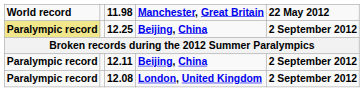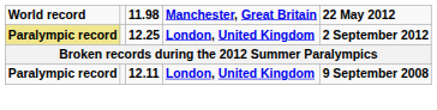 <table class="wikitable">
 <tr>
 <td><strong>World record</strong></td>
 <td></td>
 <td><strong>11.98</strong></td>
 <td><strong><a href='#'>Manchester</a>, <a href='#'>Great Britain</a></strong></td>
 <td><strong>22 May 2012</strong></td>
 </tr>
 <tr>
 <td style="background: khaki;"><strong>Paralympic record</strong></td>
 <td></td>
 <td><strong>12.25</strong></td>
-<td><strong><a href='#'>Beijing</a>, <a href='#'>China</a></strong></td>
+<td><strong><a href='#'>London</a>, <a href='#'>United Kingdom</a></strong></td>
 <td><strong>2 September 2012</strong></td>
 </tr>
 <tr>
 <th colspan="5">Broken records during the 2012 Summer Paralympics</th>
 </tr>
 <tr>
 <td><strong>Paralympic record</strong></td>
 <td></td>
 <td><strong>12.11</strong></td>
-<td><strong><a href='#'>Beijing</a>, <a href='#'>China</a></strong></td>
-<td><strong>2 September 2012</strong></td>
-</tr>
-<tr>
-<td><strong>Paralympic record</strong></td>
-<td></td>
-<td><strong>12.08</strong></td>
 <td><strong><a href='#'>London</a>, <a href='#'>United Kingdom</a></strong></td>
-<td><strong>2 September 2012</strong></td>
+<td><strong>9 September 2008</strong></td>
 </tr>
 </table>
